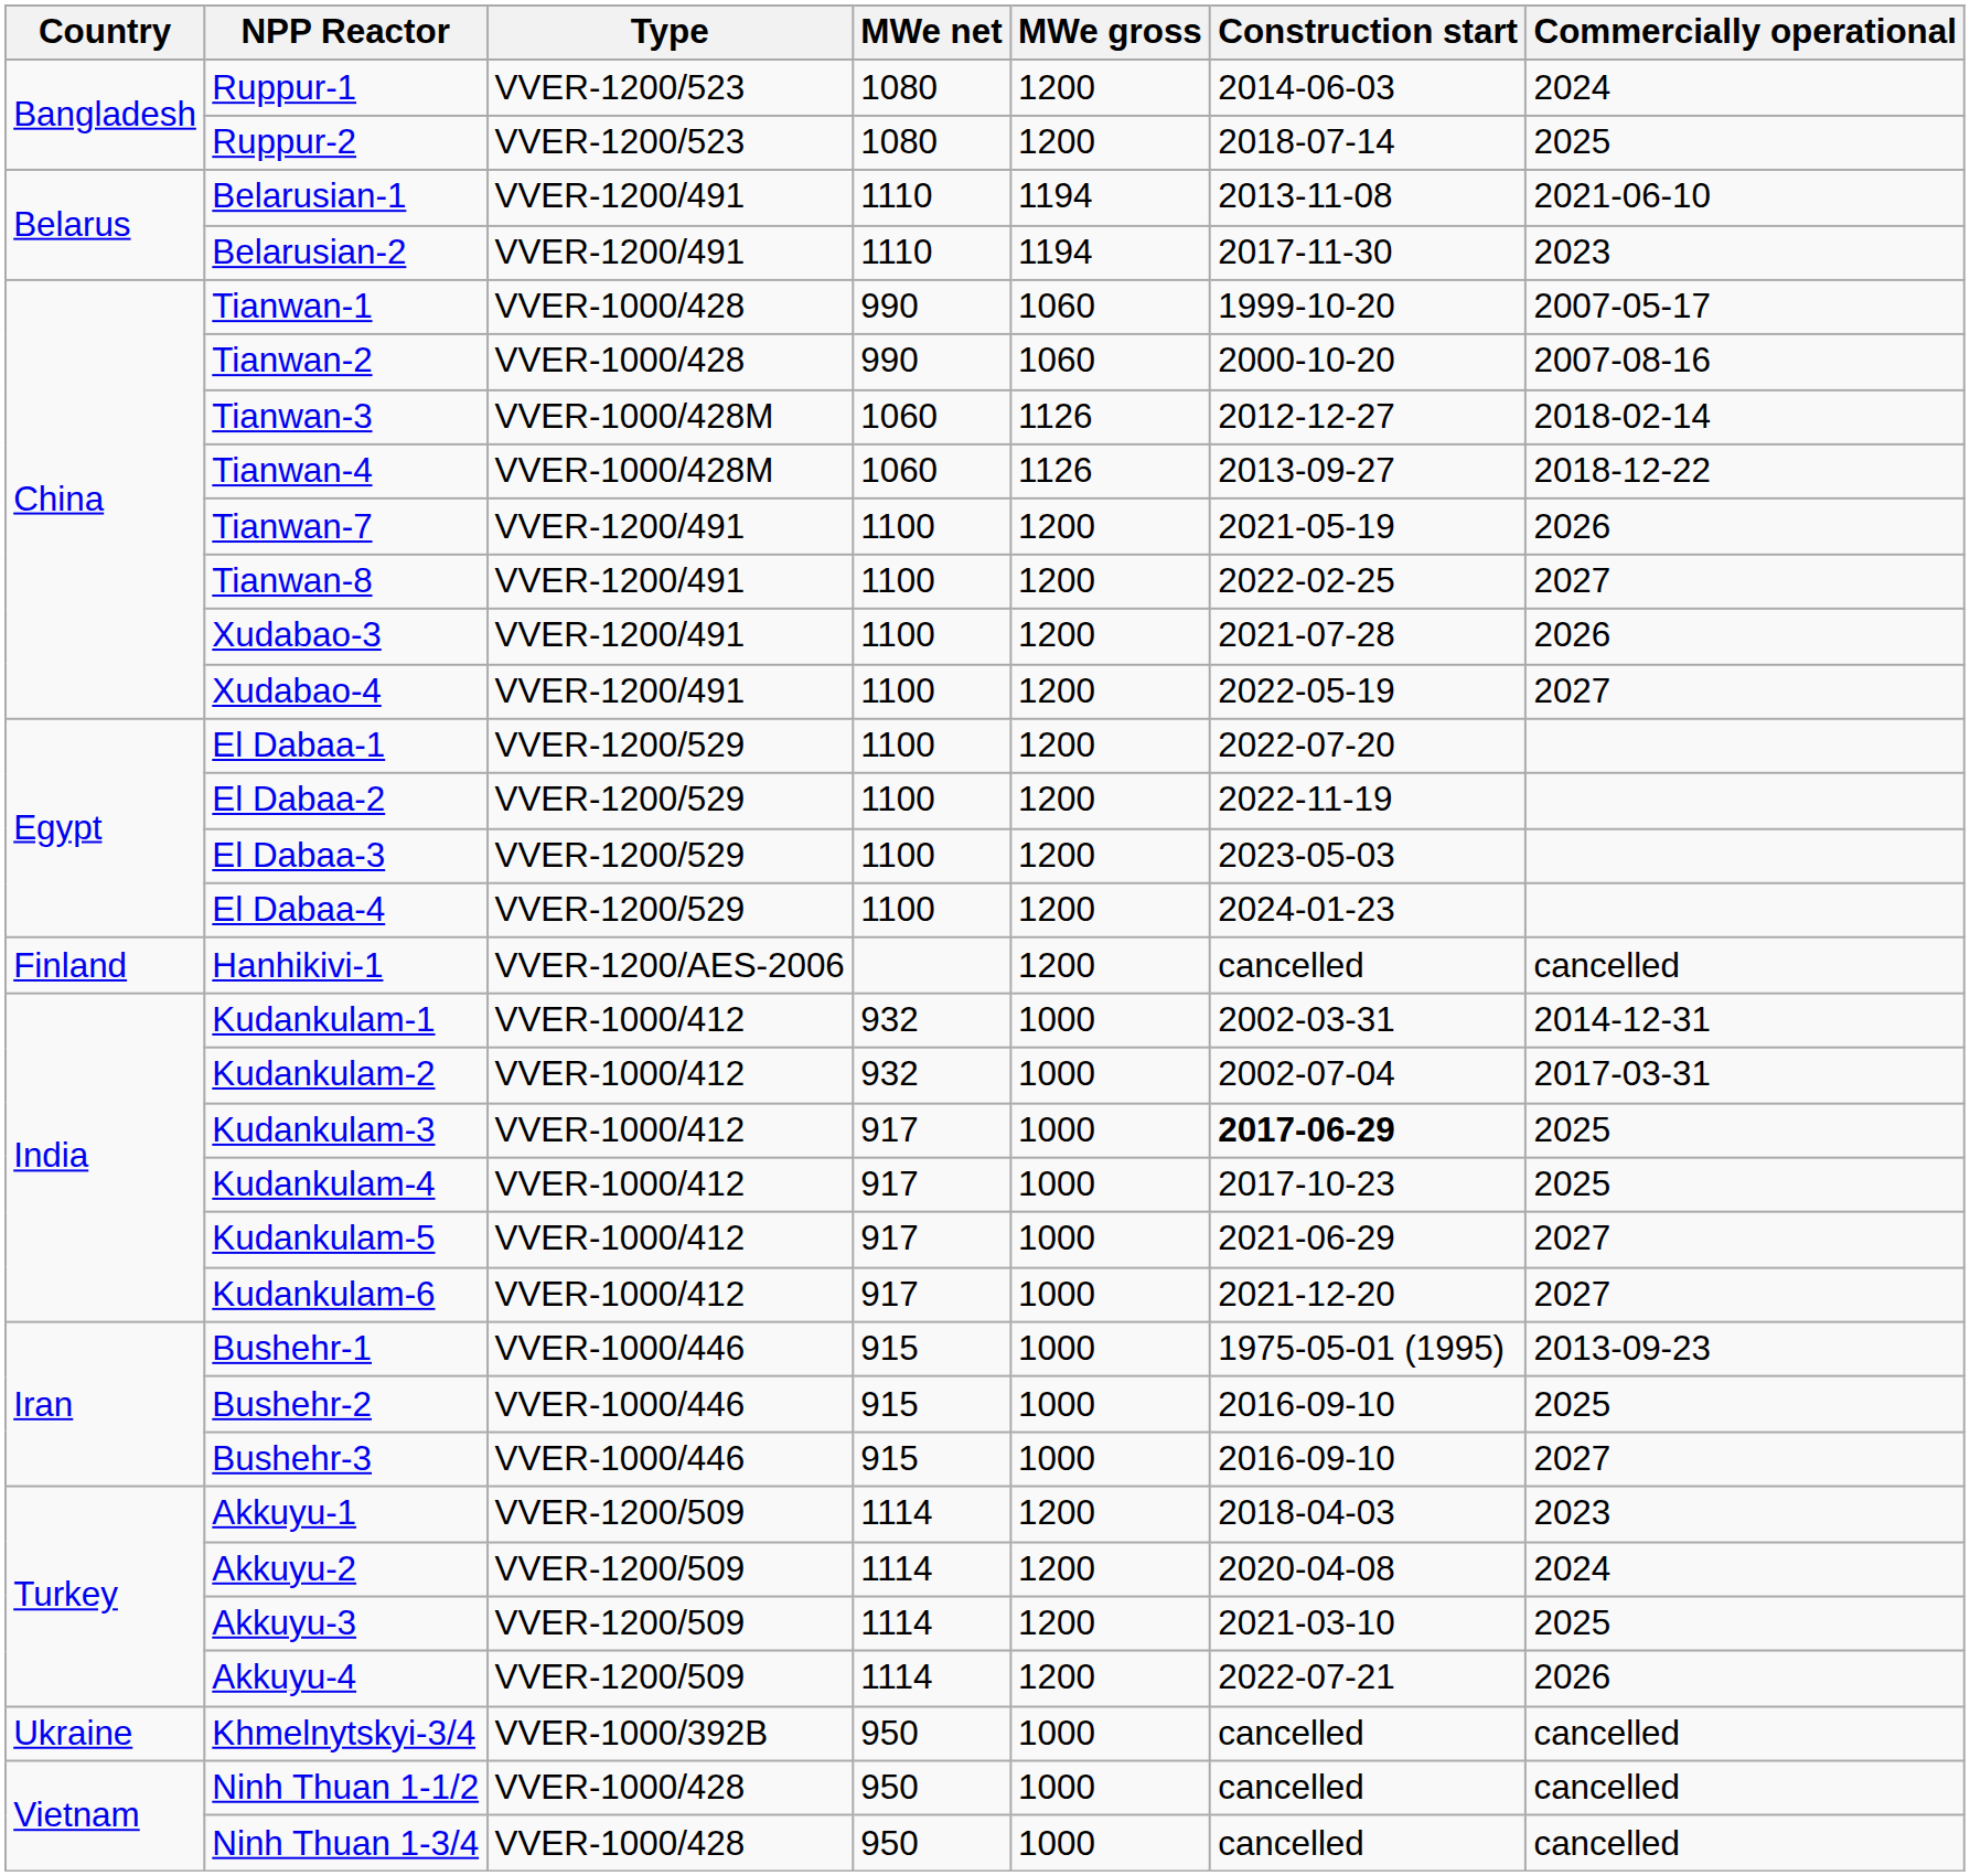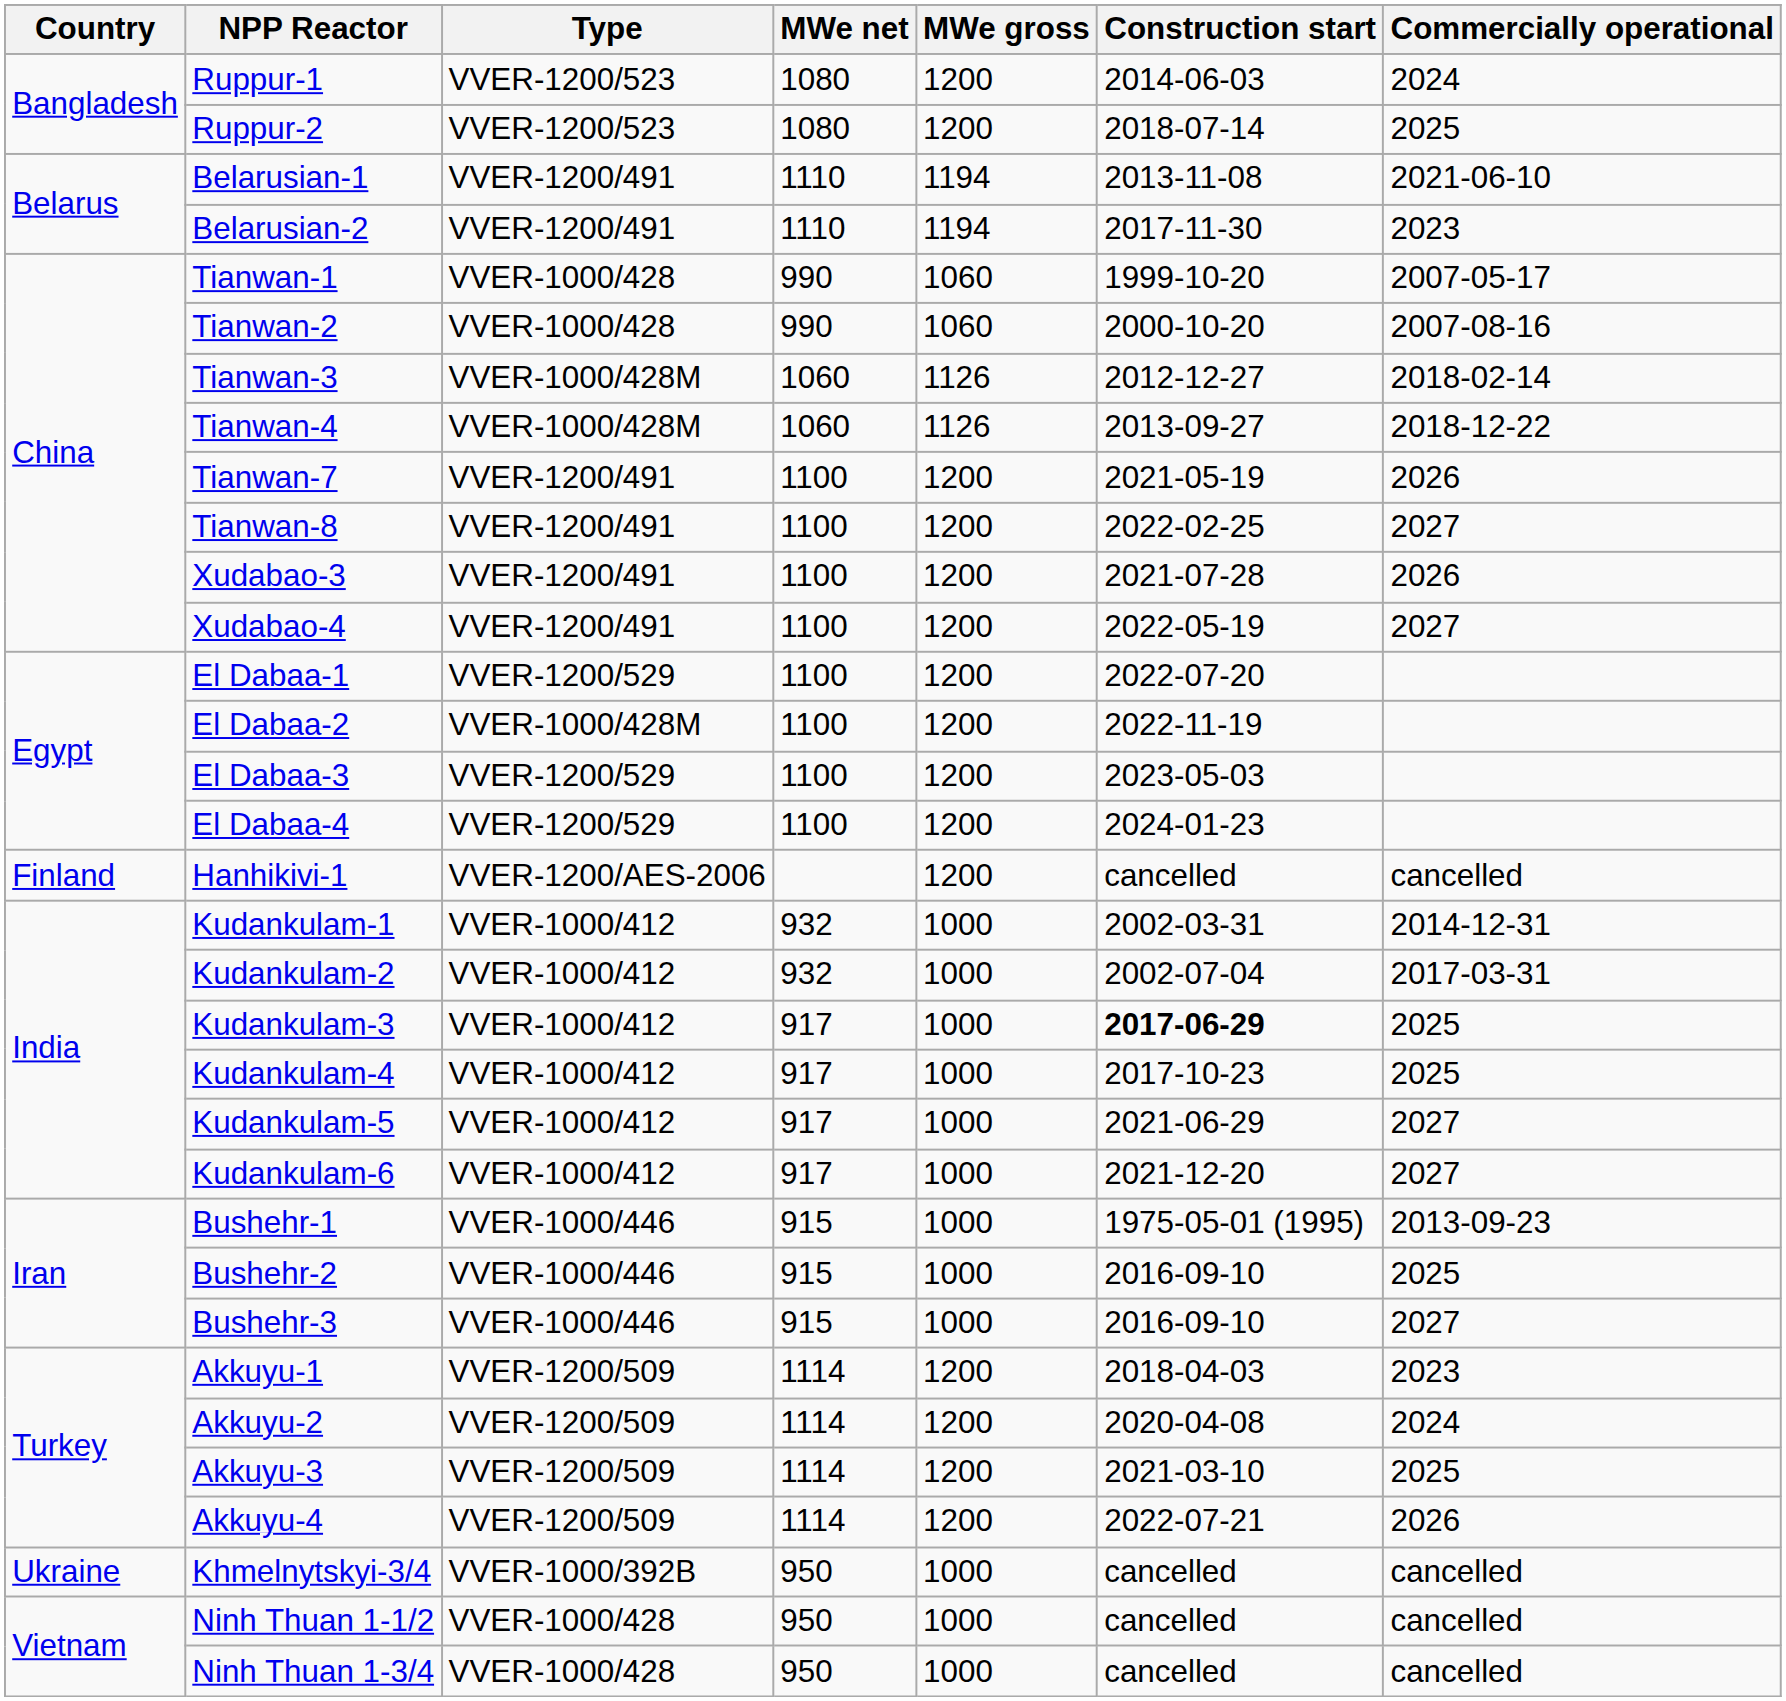 <table class="wikitable">
 <tr>
 <th>Country</th>
 <th>NPP Reactor</th>
 <th>Type</th>
 <th>MWe net</th>
 <th>MWe gross</th>
 <th>Construction start</th>
 <th>Commercially operational</th>
 </tr>
 <tr>
 <td rowspan="2"><a href='#'>Bangladesh</a></td>
 <td><a href='#'>Ruppur-1</a></td>
 <td>VVER-1200/523</td>
 <td>1080</td>
 <td>1200</td>
 <td>2014-06-03</td>
 <td>2024</td>
 </tr>
 <tr>
 <td><a href='#'>Ruppur-2</a></td>
 <td>VVER-1200/523</td>
 <td>1080</td>
 <td>1200</td>
 <td>2018-07-14</td>
 <td>2025</td>
 </tr>
 <tr>
 <td rowspan="2"><a href='#'>Belarus</a></td>
 <td><a href='#'>Belarusian-1</a></td>
 <td>VVER-1200/491</td>
 <td>1110</td>
 <td>1194</td>
 <td>2013-11-08</td>
 <td>2021-06-10</td>
 </tr>
 <tr>
 <td><a href='#'>Belarusian-2</a></td>
 <td>VVER-1200/491</td>
 <td>1110</td>
 <td>1194</td>
 <td>2017-11-30</td>
 <td>2023</td>
 </tr>
 <tr>
 <td rowspan="8"><a href='#'>China</a></td>
 <td><a href='#'>Tianwan-1</a></td>
 <td>VVER-1000/428</td>
 <td>990</td>
 <td>1060</td>
 <td>1999-10-20</td>
 <td>2007-05-17</td>
 </tr>
 <tr>
 <td><a href='#'>Tianwan-2</a></td>
 <td>VVER-1000/428</td>
 <td>990</td>
 <td>1060</td>
 <td>2000-10-20</td>
 <td>2007-08-16</td>
 </tr>
 <tr>
 <td><a href='#'>Tianwan-3</a></td>
 <td>VVER-1000/428М</td>
 <td>1060</td>
 <td>1126</td>
 <td>2012-12-27</td>
 <td>2018-02-14</td>
 </tr>
 <tr>
 <td><a href='#'>Tianwan-4</a></td>
 <td>VVER-1000/428М</td>
 <td>1060</td>
 <td>1126</td>
 <td>2013-09-27</td>
 <td>2018-12-22</td>
 </tr>
 <tr>
 <td><a href='#'>Tianwan-7</a></td>
 <td>VVER-1200/491</td>
 <td>1100</td>
 <td>1200</td>
 <td>2021-05-19</td>
 <td>2026</td>
 </tr>
 <tr>
 <td><a href='#'>Tianwan-8</a></td>
 <td>VVER-1200/491</td>
 <td>1100</td>
 <td>1200</td>
 <td>2022-02-25</td>
 <td>2027</td>
 </tr>
 <tr>
 <td><a href='#'>Xudabao-3</a></td>
 <td>VVER-1200/491</td>
 <td>1100</td>
 <td>1200</td>
 <td>2021-07-28</td>
 <td>2026</td>
 </tr>
 <tr>
 <td><a href='#'>Xudabao-4</a></td>
 <td>VVER-1200/491</td>
 <td>1100</td>
 <td>1200</td>
 <td>2022-05-19</td>
 <td>2027</td>
 </tr>
 <tr>
 <td rowspan="4"><a href='#'>Egypt</a></td>
 <td><a href='#'>El Dabaa-1</a></td>
 <td>VVER-1200/529</td>
 <td>1100</td>
 <td>1200</td>
 <td>2022-07-20</td>
 <td></td>
 </tr>
 <tr>
 <td><a href='#'>El Dabaa-2</a></td>
-<td>VVER-1200/529</td>
+<td>VVER-1000/428М</td>
 <td>1100</td>
 <td>1200</td>
 <td>2022-11-19</td>
 <td></td>
 </tr>
 <tr>
 <td><a href='#'>El Dabaa-3</a></td>
 <td>VVER-1200/529</td>
 <td>1100</td>
 <td>1200</td>
 <td>2023-05-03</td>
 <td></td>
 </tr>
 <tr>
 <td><a href='#'>El Dabaa-4</a></td>
 <td>VVER-1200/529</td>
 <td>1100</td>
 <td>1200</td>
 <td>2024-01-23</td>
 <td></td>
 </tr>
 <tr>
 <td rowspan="1"><a href='#'>Finland</a></td>
 <td><a href='#'>Hanhikivi-1</a></td>
 <td>VVER-1200/AES-2006</td>
 <td></td>
 <td>1200</td>
 <td>cancelled</td>
 <td>cancelled</td>
 </tr>
 <tr>
 <td rowspan="6"><a href='#'>India</a></td>
 <td><a href='#'>Kudankulam-1</a></td>
 <td>VVER-1000/412</td>
 <td>932</td>
 <td>1000</td>
 <td>2002-03-31</td>
 <td>2014-12-31</td>
 </tr>
 <tr>
 <td><a href='#'>Kudankulam-2</a></td>
 <td>VVER-1000/412</td>
 <td>932</td>
 <td>1000</td>
 <td>2002-07-04</td>
 <td>2017-03-31</td>
 </tr>
 <tr>
 <td><a href='#'>Kudankulam-3</a></td>
 <td>VVER-1000/412</td>
 <td>917</td>
 <td>1000</td>
 <td><strong>2017-06-29</strong></td>
 <td>2025</td>
 </tr>
 <tr>
 <td><a href='#'>Kudankulam-4</a></td>
 <td>VVER-1000/412</td>
 <td>917</td>
 <td>1000</td>
 <td>2017-10-23</td>
 <td>2025</td>
 </tr>
 <tr>
 <td><a href='#'>Kudankulam-5</a></td>
 <td>VVER-1000/412</td>
 <td>917</td>
 <td>1000</td>
 <td>2021-06-29</td>
 <td>2027</td>
 </tr>
 <tr>
 <td><a href='#'>Kudankulam-6</a></td>
 <td>VVER-1000/412</td>
 <td>917</td>
 <td>1000</td>
 <td>2021-12-20</td>
 <td>2027</td>
 </tr>
 <tr>
 <td rowspan="3"><a href='#'>Iran</a></td>
 <td><a href='#'>Bushehr-1</a></td>
 <td>VVER-1000/446</td>
 <td>915</td>
 <td>1000</td>
 <td>1975-05-01 (1995)</td>
 <td>2013-09-23</td>
 </tr>
 <tr>
 <td><a href='#'>Bushehr-2</a></td>
 <td>VVER-1000/446</td>
 <td>915</td>
 <td>1000</td>
 <td>2016-09-10</td>
 <td>2025</td>
 </tr>
 <tr>
 <td><a href='#'>Bushehr-3</a></td>
 <td>VVER-1000/446</td>
 <td>915</td>
 <td>1000</td>
 <td>2016-09-10</td>
 <td>2027</td>
 </tr>
 <tr>
 <td rowspan="4"><a href='#'>Turkey</a></td>
 <td><a href='#'>Akkuyu-1</a></td>
 <td>VVER-1200/509</td>
 <td>1114</td>
 <td>1200</td>
 <td>2018-04-03</td>
 <td>2023</td>
 </tr>
 <tr>
 <td><a href='#'>Akkuyu-2</a></td>
 <td>VVER-1200/509</td>
 <td>1114</td>
 <td>1200</td>
 <td>2020-04-08</td>
 <td>2024</td>
 </tr>
 <tr>
 <td><a href='#'>Akkuyu-3</a></td>
 <td>VVER-1200/509</td>
 <td>1114</td>
 <td>1200</td>
 <td>2021-03-10</td>
 <td>2025</td>
 </tr>
 <tr>
 <td><a href='#'>Akkuyu-4</a></td>
 <td>VVER-1200/509</td>
 <td>1114</td>
 <td>1200</td>
 <td>2022-07-21</td>
 <td>2026</td>
 </tr>
 <tr>
 <td rowspan="1"><a href='#'>Ukraine</a></td>
 <td><a href='#'>Khmelnytskyi-3/4</a></td>
 <td>VVER-1000/392B</td>
 <td>950</td>
 <td>1000</td>
 <td>cancelled</td>
 <td>cancelled</td>
 </tr>
 <tr>
 <td rowspan="2"><a href='#'>Vietnam</a></td>
 <td><a href='#'>Ninh Thuan 1-1/2</a></td>
 <td>VVER-1000/428</td>
 <td>950</td>
 <td>1000</td>
 <td>cancelled</td>
 <td>cancelled</td>
 </tr>
 <tr>
 <td><a href='#'>Ninh Thuan 1-3/4</a></td>
 <td>VVER-1000/428</td>
 <td>950</td>
 <td>1000</td>
 <td>cancelled</td>
 <td>cancelled</td>
 </tr>
 </table>
